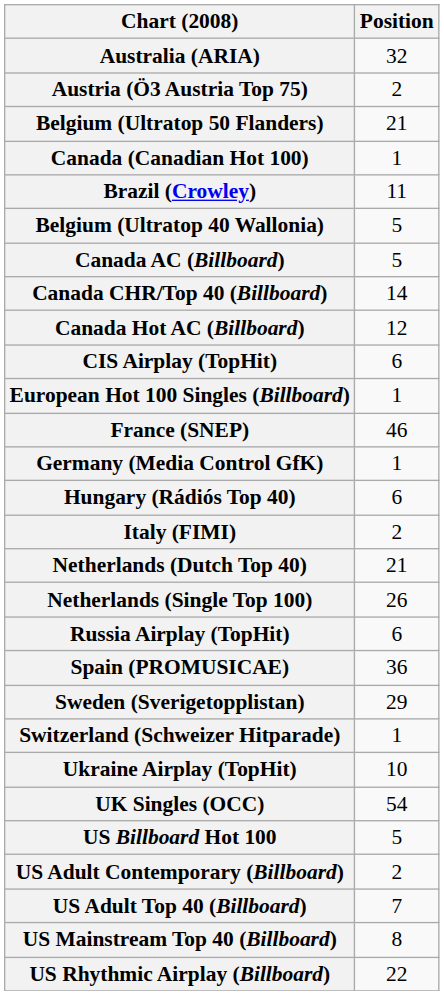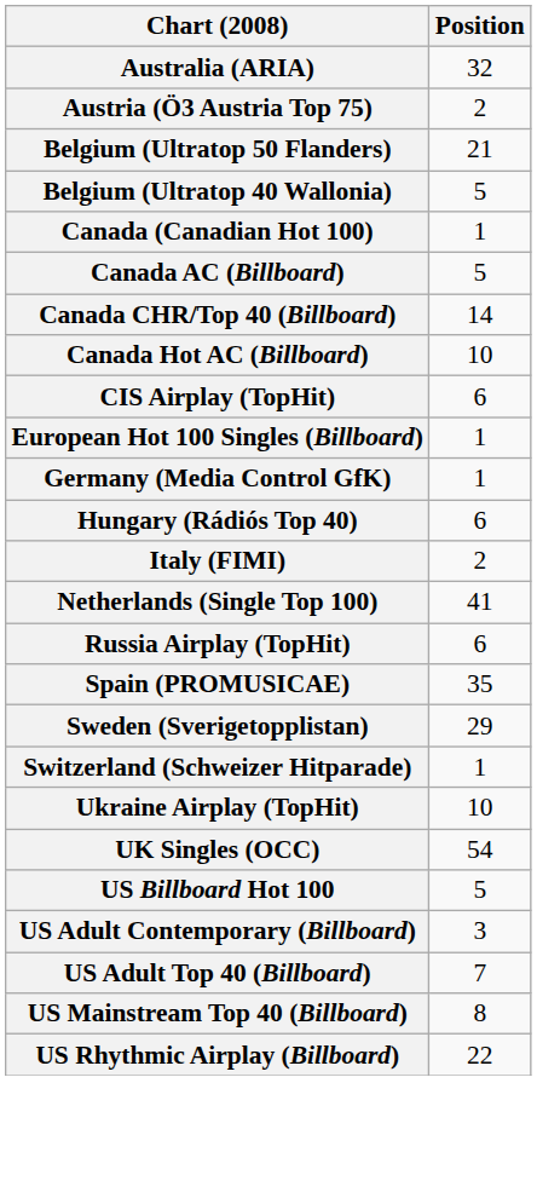 <table class="wikitable sortable plainrowheaders" style="text-align:center;">
 <tr>
 <th scope="col">Chart (2008)</th>
 <th scope="col">Position</th>
 </tr>
 <tr>
 <th scope="row">Australia (ARIA)</th>
 <td>32</td>
 </tr>
 <tr>
 <th scope="row">Austria (Ö3 Austria Top 75)</th>
 <td>2</td>
 </tr>
 <tr>
 <th scope="row">Belgium (Ultratop 50 Flanders)</th>
 <td>21</td>
 </tr>
 <tr>
+<th scope="row">Belgium (Ultratop 40 Wallonia)</th>
+<td>5</td>
+</tr>
+<tr>
 <th scope="row">Canada (Canadian Hot 100)</th>
 <td>1</td>
-</tr>
-<tr>
-<th scope="row">Brazil (<a href='#'>Crowley</a>)</th>
-<td>11</td>
-</tr>
-<tr>
-<th scope="row">Belgium (Ultratop 40 Wallonia)</th>
-<td>5</td>
 </tr>
 <tr>
 <th scope="row">Canada AC (<em>Billboard</em>)</th>
 <td>5</td>
 </tr>
 <tr>
 <th scope="row">Canada CHR/Top 40 (<em>Billboard</em>)</th>
 <td>14</td>
 </tr>
 <tr>
 <th scope="row">Canada Hot AC (<em>Billboard</em>)</th>
-<td>12</td>
+<td>10</td>
 </tr>
 <tr>
 <th scope="row">CIS Airplay (TopHit)</th>
 <td>6</td>
 </tr>
 <tr>
 <th scope="row">European Hot 100 Singles (<em>Billboard</em>)</th>
 <td>1</td>
-</tr>
-<tr>
-<th scope="row">France (SNEP)</th>
-<td>46</td>
 </tr>
 <tr>
 <th scope="row">Germany (Media Control GfK)</th>
 <td>1</td>
 </tr>
 <tr>
 <th scope="row">Hungary (Rádiós Top 40)</th>
 <td>6</td>
 </tr>
 <tr>
 <th scope="row">Italy (FIMI)</th>
 <td>2</td>
 </tr>
 <tr>
-<th scope="row">Netherlands (Dutch Top 40)</th>
-<td>21</td>
-</tr>
-<tr>
 <th scope="row">Netherlands (Single Top 100)</th>
-<td>26</td>
+<td>41</td>
 </tr>
 <tr>
 <th scope="row">Russia Airplay (TopHit)</th>
 <td>6</td>
 </tr>
 <tr>
 <th scope="row">Spain (PROMUSICAE)</th>
-<td>36</td>
+<td>35</td>
 </tr>
 <tr>
 <th scope="row">Sweden (Sverigetopplistan)</th>
 <td>29</td>
 </tr>
 <tr>
 <th scope="row">Switzerland (Schweizer Hitparade)</th>
 <td>1</td>
 </tr>
 <tr>
 <th scope="row">Ukraine Airplay (TopHit)</th>
 <td>10</td>
 </tr>
 <tr>
 <th scope="row">UK Singles (OCC)</th>
 <td>54</td>
 </tr>
 <tr>
 <th scope="row">US <em>Billboard</em> Hot 100</th>
 <td>5</td>
 </tr>
 <tr>
 <th scope="row">US Adult Contemporary (<em>Billboard</em>)</th>
-<td>2</td>
+<td>3</td>
 </tr>
 <tr>
 <th scope="row">US Adult Top 40 (<em>Billboard</em>)</th>
 <td>7</td>
 </tr>
 <tr>
 <th scope="row">US Mainstream Top 40 (<em>Billboard</em>)</th>
 <td>8</td>
 </tr>
 <tr>
 <th scope="row">US Rhythmic Airplay (<em>Billboard</em>)</th>
 <td>22</td>
 </tr>
 </table>
